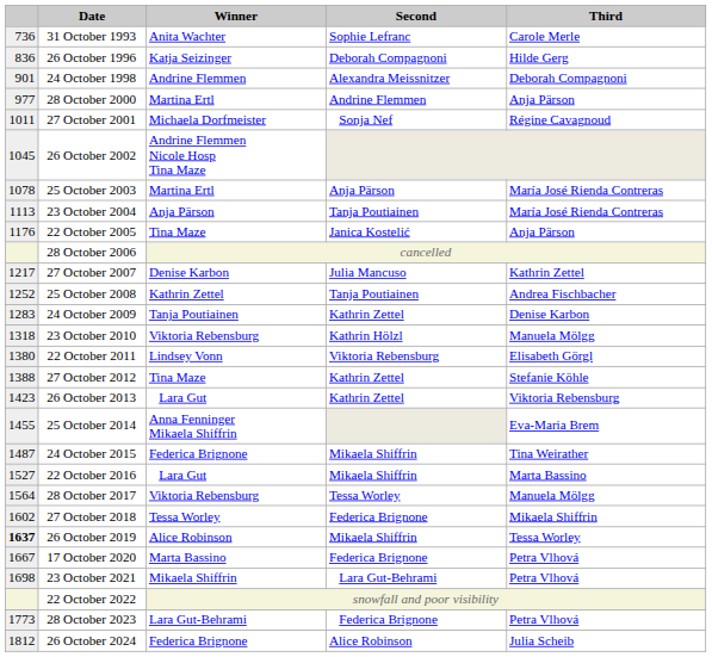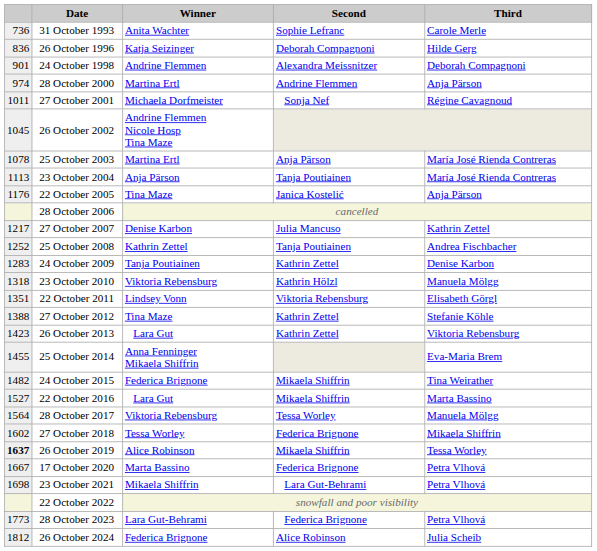 <table class="wikitable plainrowheaders" style="background:#fff; font-size:86%; line-height:15px; border:grey solid 1px; border-collapse:collapse;">
 <tr style="background:#ccc; text-align:center;">
 <th style="background-color: #ccc;" width="23"></th>
 <th style="background-color: #ccc;" width="105">Date</th>
 <th style="background:#ccc;" width="180">Winner</th>
 <th style="background:#ccc;" width="180">Second</th>
 <th style="background:#ccc;" width="200">Third</th>
 </tr>
 <tr>
 <td align=right bgcolor="#EFEFEF">736</td>
 <td align=right>31 October 1993  </td>
 <td> <a href='#'>Anita Wachter</a></td>
 <td> <a href='#'>Sophie Lefranc</a></td>
 <td> <a href='#'>Carole Merle</a></td>
 </tr>
 <tr>
 <td align=right bgcolor="#EFEFEF">836</td>
 <td align=right>26 October 1996  </td>
 <td> <a href='#'>Katja Seizinger</a></td>
 <td> <a href='#'>Deborah Compagnoni</a></td>
 <td> <a href='#'>Hilde Gerg</a></td>
 </tr>
 <tr>
 <td align=right bgcolor="#EFEFEF">901</td>
 <td align=right>24 October 1998  </td>
 <td> <a href='#'>Andrine Flemmen</a></td>
 <td> <a href='#'>Alexandra Meissnitzer</a></td>
 <td> <a href='#'>Deborah Compagnoni</a></td>
 </tr>
 <tr>
-<td align=right bgcolor="#EFEFEF">977</td>
+<td align=right bgcolor="#EFEFEF">974</td>
 <td align=right>28 October 2000  </td>
 <td> <a href='#'>Martina Ertl</a></td>
 <td> <a href='#'>Andrine Flemmen</a></td>
 <td> <a href='#'>Anja Pärson</a></td>
 </tr>
 <tr>
 <td align=right bgcolor="#EFEFEF">1011</td>
 <td align=right>27 October 2001  </td>
 <td> <a href='#'>Michaela Dorfmeister</a></td>
 <td>   <a href='#'>Sonja Nef</a></td>
 <td> <a href='#'>Régine Cavagnoud</a></td>
 </tr>
 <tr>
 <td align=right bgcolor="#EFEFEF">1045</td>
 <td align=right>26 October 2002  </td>
 <td> <a href='#'>Andrine Flemmen</a><br> <a href='#'>Nicole Hosp</a><br> <a href='#'>Tina Maze</a></td>
 <td colspan=2 bgcolor="EDEAE0"></td>
 </tr>
 <tr>
 <td align=right bgcolor="#EFEFEF">1078</td>
 <td align=right>25 October 2003  </td>
 <td> <a href='#'>Martina Ertl</a></td>
 <td> <a href='#'>Anja Pärson</a></td>
 <td> <a href='#'>María José Rienda Contreras</a></td>
 </tr>
 <tr>
 <td align=right bgcolor="#EFEFEF">1113</td>
 <td align=right>23 October 2004  </td>
 <td> <a href='#'>Anja Pärson</a></td>
 <td> <a href='#'>Tanja Poutiainen</a></td>
 <td> <a href='#'>María José Rienda Contreras</a></td>
 </tr>
 <tr>
 <td align=right bgcolor="#EFEFEF">1176</td>
 <td align=right>22 October 2005  </td>
 <td> <a href='#'>Tina Maze</a></td>
 <td> <a href='#'>Janica Kostelić</a></td>
 <td> <a href='#'>Anja Pärson</a></td>
 </tr>
 <tr>
 <td align=right bgcolor="F5F5DC"></td>
 <td align=right>28 October 2006  </td>
 <td colspan=3 align=center bgcolor="F5F5DC" style=color:#696969><em>cancelled</em></td>
 </tr>
 <tr>
 <td align=right bgcolor="#EFEFEF">1217</td>
 <td align=right>27 October 2007  </td>
 <td> <a href='#'>Denise Karbon</a></td>
 <td> <a href='#'>Julia Mancuso</a></td>
 <td> <a href='#'>Kathrin Zettel</a></td>
 </tr>
 <tr>
 <td align=right bgcolor="#EFEFEF">1252</td>
 <td align=right>25 October 2008  </td>
 <td> <a href='#'>Kathrin Zettel</a></td>
 <td> <a href='#'>Tanja Poutiainen</a></td>
 <td> <a href='#'>Andrea Fischbacher</a></td>
 </tr>
 <tr>
 <td align=right bgcolor="#EFEFEF">1283</td>
 <td align=right>24 October 2009  </td>
 <td> <a href='#'>Tanja Poutiainen</a></td>
 <td> <a href='#'>Kathrin Zettel</a></td>
 <td> <a href='#'>Denise Karbon</a></td>
 </tr>
 <tr>
 <td align=right bgcolor="#EFEFEF">1318</td>
 <td align=right>23 October 2010  </td>
 <td> <a href='#'>Viktoria Rebensburg</a></td>
 <td> <a href='#'>Kathrin Hölzl</a></td>
 <td> <a href='#'>Manuela Mölgg</a></td>
 </tr>
 <tr>
-<td align=right bgcolor="#EFEFEF">1380</td>
+<td align=right bgcolor="#EFEFEF">1351</td>
 <td align=right>22 October 2011  </td>
 <td> <a href='#'>Lindsey Vonn</a></td>
 <td> <a href='#'>Viktoria Rebensburg</a></td>
 <td> <a href='#'>Elisabeth Görgl</a></td>
 </tr>
 <tr>
 <td align=right bgcolor="#EFEFEF">1388</td>
 <td align=right>27 October 2012  </td>
 <td> <a href='#'>Tina Maze</a></td>
 <td> <a href='#'>Kathrin Zettel</a></td>
 <td> <a href='#'>Stefanie Köhle</a></td>
 </tr>
 <tr>
 <td align=right bgcolor="#EFEFEF">1423</td>
 <td align=right>26 October 2013  </td>
 <td>   <a href='#'>Lara Gut</a></td>
 <td> <a href='#'>Kathrin Zettel</a></td>
 <td> <a href='#'>Viktoria Rebensburg</a></td>
 </tr>
 <tr>
 <td align=right bgcolor="#EFEFEF">1455</td>
 <td align=right>25 October 2014  </td>
 <td> <a href='#'>Anna Fenninger</a><br> <a href='#'>Mikaela Shiffrin</a></td>
 <td bgcolor="EDEAE0"></td>
 <td> <a href='#'>Eva-Maria Brem</a></td>
 </tr>
 <tr>
-<td align=right bgcolor="#EFEFEF">1487</td>
+<td align=right bgcolor="#EFEFEF">1482</td>
 <td align=right>24 October 2015  </td>
 <td> <a href='#'>Federica Brignone</a></td>
 <td> <a href='#'>Mikaela Shiffrin</a></td>
 <td> <a href='#'>Tina Weirather</a></td>
 </tr>
 <tr>
 <td align=right bgcolor="#EFEFEF">1527</td>
 <td align=right>22 October 2016  </td>
 <td>   <a href='#'>Lara Gut</a></td>
 <td> <a href='#'>Mikaela Shiffrin</a></td>
 <td> <a href='#'>Marta Bassino</a></td>
 </tr>
 <tr>
 <td align=right bgcolor="#EFEFEF">1564</td>
 <td align=right>28 October 2017  </td>
 <td> <a href='#'>Viktoria Rebensburg</a></td>
 <td> <a href='#'>Tessa Worley</a></td>
 <td> <a href='#'>Manuela Mölgg</a></td>
 </tr>
 <tr>
 <td align=right bgcolor="#EFEFEF">1602</td>
 <td align=right>27 October 2018  </td>
 <td> <a href='#'>Tessa Worley</a></td>
 <td> <a href='#'>Federica Brignone</a></td>
 <td> <a href='#'>Mikaela Shiffrin</a></td>
 </tr>
 <tr>
 <td align=right bgcolor="#EFEFEF"><strong>1637</strong></td>
 <td align=right>26 October 2019  </td>
 <td> <a href='#'>Alice Robinson</a></td>
 <td> <a href='#'>Mikaela Shiffrin</a></td>
 <td> <a href='#'>Tessa Worley</a></td>
 </tr>
 <tr>
 <td align=right bgcolor="#EFEFEF">1667</td>
 <td align=right>17 October 2020  </td>
 <td> <a href='#'>Marta Bassino</a></td>
 <td> <a href='#'>Federica Brignone</a></td>
 <td> <a href='#'>Petra Vlhová</a></td>
 </tr>
 <tr>
 <td align=right bgcolor="#EFEFEF">1698</td>
 <td align=right>23 October 2021  </td>
 <td> <a href='#'>Mikaela Shiffrin</a></td>
 <td>   <a href='#'>Lara Gut-Behrami</a></td>
 <td> <a href='#'>Petra Vlhová</a></td>
 </tr>
 <tr>
 <td align=right bgcolor="F5F5DC"></td>
 <td align=right>22 October 2022  </td>
 <td colspan=3 align=center bgcolor="F5F5DC" style=color:#696969><em>snowfall and poor visibility</em></td>
 </tr>
 <tr>
 <td align=right bgcolor="#EFEFEF">1773</td>
 <td align=right>28 October 2023  </td>
 <td> <a href='#'>Lara Gut-Behrami</a></td>
 <td>   <a href='#'>Federica Brignone</a></td>
 <td> <a href='#'>Petra Vlhová</a></td>
 </tr>
 <tr>
 <td align=right bgcolor="#EFEFEF">1812</td>
 <td align=right>26 October 2024  </td>
 <td> <a href='#'>Federica Brignone</a></td>
 <td> <a href='#'>Alice Robinson</a></td>
 <td> <a href='#'>Julia Scheib</a></td>
 </tr>
 </table>
